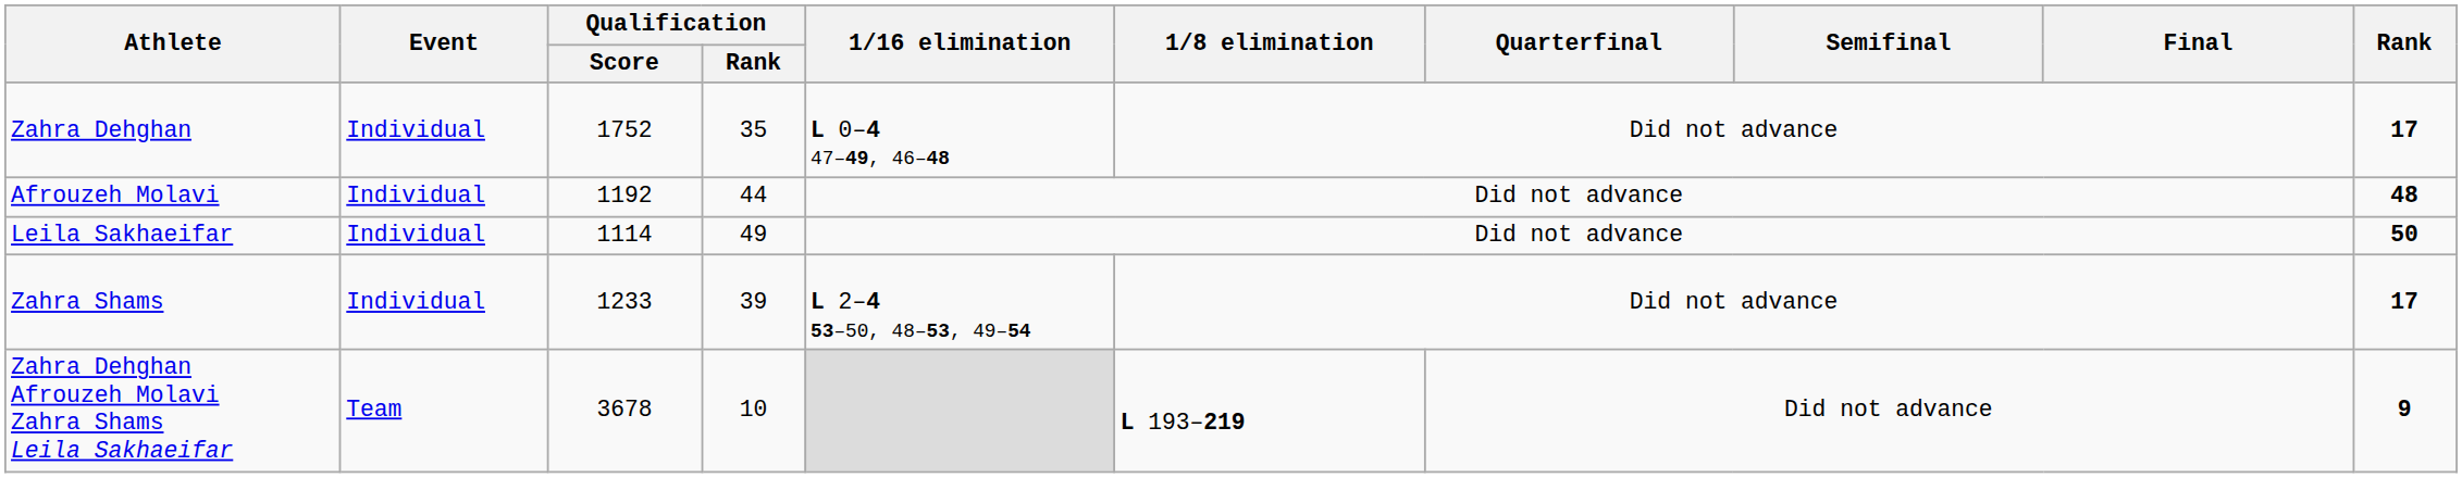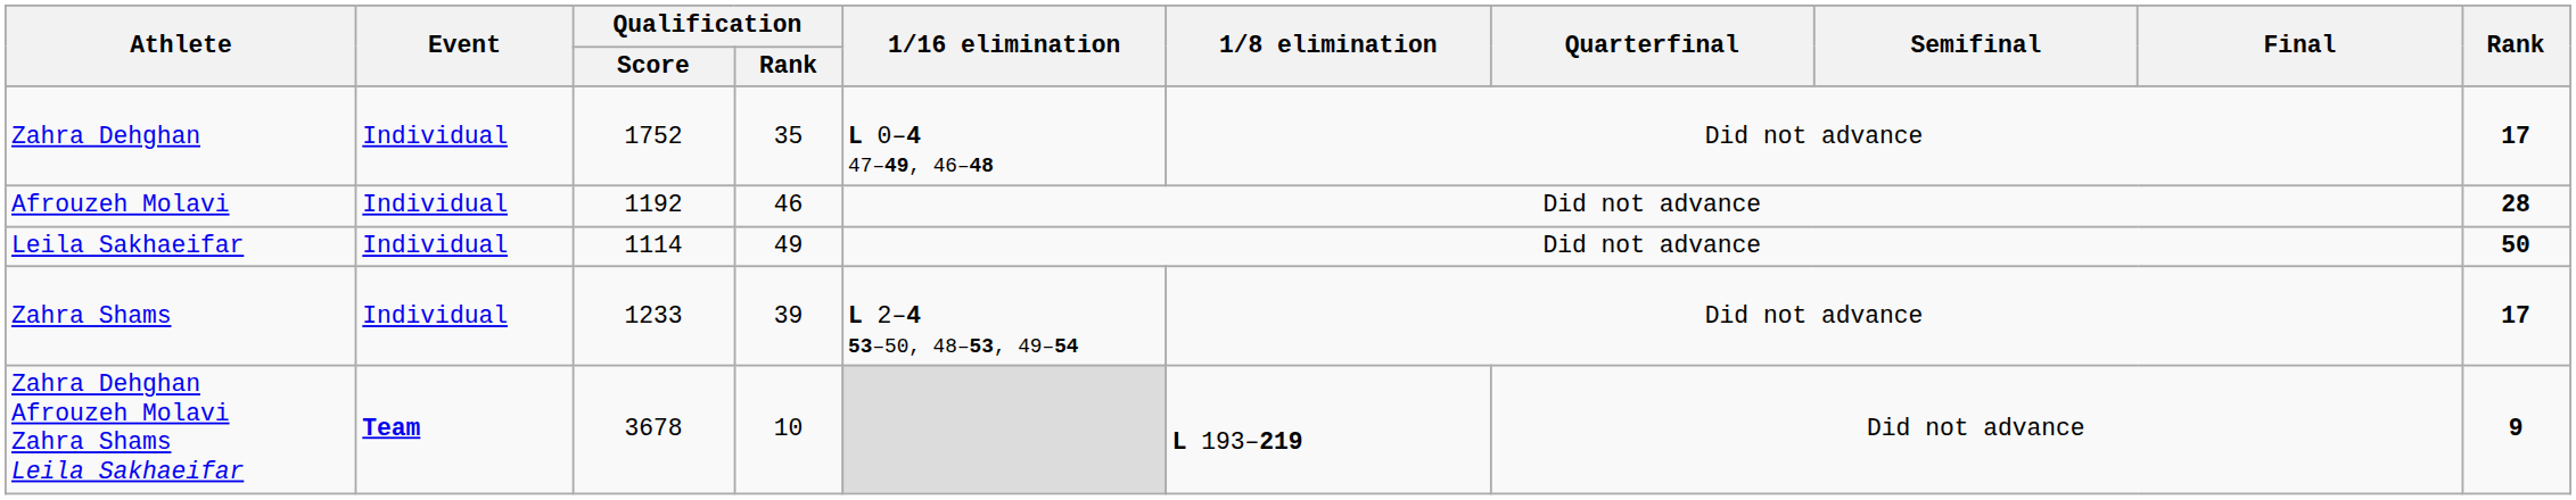 <table class="wikitable" width="98%" style="text-align:left; font-size:90%">
 <tr>
 <th rowspan="2" width="13%">Athlete</th>
 <th rowspan="2" width="8%">Event</th>
 <th colspan="2">Qualification</th>
 <th rowspan="2" width="12%">1/16 elimination</th>
 <th rowspan="2" width="12%">1/8 elimination</th>
 <th rowspan="2" width="12%">Quarterfinal</th>
 <th rowspan="2" width="12%">Semifinal</th>
 <th rowspan="2" width="12%">Final</th>
 <th rowspan="2" width="4%">Rank</th>
 </tr>
 <tr>
 <th width="6%">Score</th>
 <th width="4%">Rank</th>
 </tr>
 <tr>
 <td><a href='#'>Zahra Dehghan</a></td>
 <td><a href='#'>Individual</a></td>
 <td align="center">1752</td>
 <td align="center">35 <strong></strong></td>
 <td><br><strong>L</strong> 0–<strong>4</strong><br><small>47–<strong>49</strong>, 46–<strong>48</strong></small></td>
 <td colspan=4 align=center>Did not advance</td>
 <td align="center"><strong>17</strong></td>
 </tr>
 <tr>
 <td><a href='#'>Afrouzeh Molavi</a></td>
 <td><a href='#'>Individual</a></td>
 <td align="center">1192</td>
-<td align="center">44</td>
+<td align="center">46</td>
 <td colspan=5 align=center>Did not advance</td>
-<td align="center"><strong>48</strong></td>
+<td align="center"><strong>28</strong></td>
 </tr>
 <tr>
 <td><a href='#'>Leila Sakhaeifar</a></td>
 <td><a href='#'>Individual</a></td>
 <td align="center">1114</td>
 <td align="center">49</td>
 <td colspan=5 align=center>Did not advance</td>
 <td align="center"><strong>50</strong></td>
 </tr>
 <tr>
 <td><a href='#'>Zahra Shams</a></td>
 <td><a href='#'>Individual</a></td>
 <td align="center">1233</td>
 <td align="center">39 <strong></strong></td>
 <td><br><strong>L</strong> 2–<strong>4</strong><br><small><strong>53</strong>–50, 48–<strong>53</strong>, 49–<strong>54</strong></small></td>
 <td colspan=4 align=center>Did not advance</td>
 <td align="center"><strong>17</strong></td>
 </tr>
 <tr>
 <td><a href='#'>Zahra Dehghan</a><br><a href='#'>Afrouzeh Molavi</a><br><a href='#'>Zahra Shams</a><br><em><a href='#'>Leila Sakhaeifar</a></em></td>
-<td><a href='#'>Team</a></td>
+<td><strong><a href='#'>Team</a></strong></td>
 <td align="center">3678</td>
 <td align="center">10 <strong></strong></td>
 <td bgcolor=#DCDCDC></td>
 <td><br><strong>L</strong> 193–<strong>219</strong></td>
 <td colspan=3 align=center>Did not advance</td>
 <td align="center"><strong>9</strong></td>
 </tr>
 </table>
